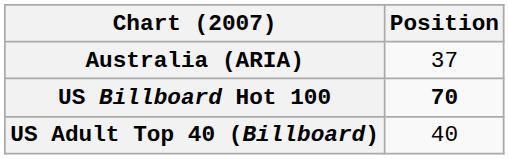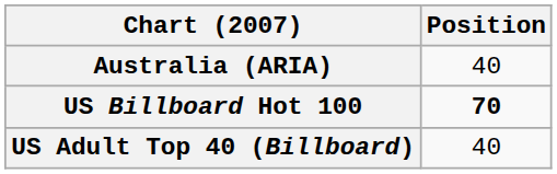 <table class="wikitable sortable plainrowheaders" style="text-align:center">
 <tr>
 <th>Chart (2007)</th>
 <th>Position</th>
 </tr>
 <tr>
 <th scope="row">Australia (ARIA)</th>
-<td>37</td>
+<td>40</td>
 </tr>
 <tr>
 <th scope="row">US <em>Billboard</em> Hot 100</th>
 <td><strong>70</strong></td>
 </tr>
 <tr>
 <th scope="row">US Adult Top 40 (<em>Billboard</em>)</th>
 <td>40</td>
 </tr>
 </table>
